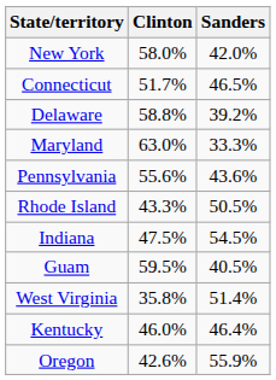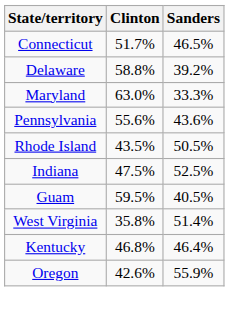 <table class="wikitable sortable" style="float:right; text-align:center; font-size:90%;">
 <tr>
 <th>State/territory</th>
 <th>Clinton</th>
 <th>Sanders</th>
-</tr>
-<tr>
-<td><a href='#'>New York</a></td>
-<td>58.0%</td>
-<td>42.0%</td>
 </tr>
 <tr>
 <td><a href='#'>Connecticut</a></td>
 <td>51.7%</td>
 <td>46.5%</td>
 </tr>
 <tr>
 <td><a href='#'>Delaware</a></td>
 <td>58.8%</td>
 <td>39.2%</td>
 </tr>
 <tr>
 <td><a href='#'>Maryland</a></td>
 <td>63.0%</td>
 <td>33.3%</td>
 </tr>
 <tr>
 <td><a href='#'>Pennsylvania</a></td>
 <td>55.6%</td>
 <td>43.6%</td>
 </tr>
 <tr>
 <td><a href='#'>Rhode Island</a></td>
-<td>43.3%</td>
+<td>43.5%</td>
 <td>50.5%</td>
 </tr>
 <tr>
 <td><a href='#'>Indiana</a></td>
 <td>47.5%</td>
-<td>54.5%</td>
+<td>52.5%</td>
 </tr>
 <tr>
 <td><a href='#'>Guam</a></td>
 <td>59.5%</td>
 <td>40.5%</td>
 </tr>
 <tr>
 <td><a href='#'>West Virginia</a></td>
 <td>35.8%</td>
 <td>51.4%</td>
 </tr>
 <tr>
 <td><a href='#'>Kentucky</a></td>
-<td>46.0%</td>
+<td>46.8%</td>
 <td>46.4%</td>
 </tr>
 <tr>
 <td><a href='#'>Oregon</a></td>
 <td>42.6%</td>
 <td>55.9%</td>
 </tr>
 </table>
